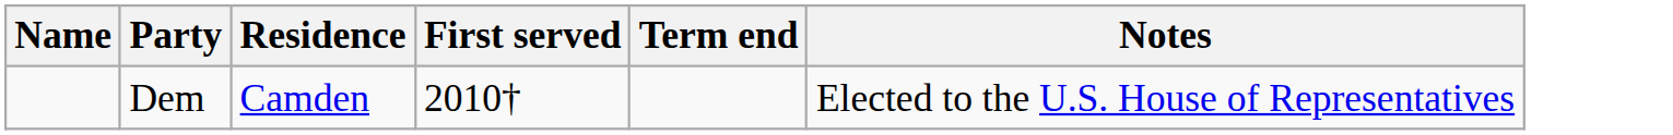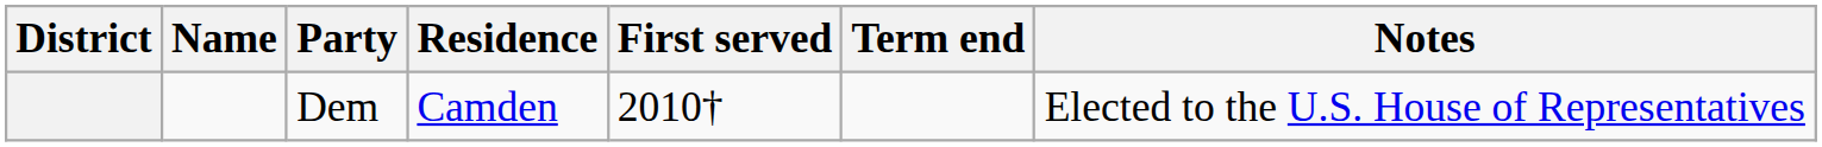 <table class="wikitable sortable">
 <tr>
+<th>District</th>
 <th>Name</th>
 <th>Party</th>
 <th>Residence</th>
 <th>First served</th>
 <th>Term end</th>
 <th class="unsortable">Notes</th>
 </tr>
 <tr>
+<th></th>
 <td></td>
 <td>Dem</td>
 <td><a href='#'>Camden</a></td>
 <td>2010†</td>
 <td></td>
 <td>Elected to the <a href='#'>U.S. House of Representatives</a></td>
 </tr>
 </table>
